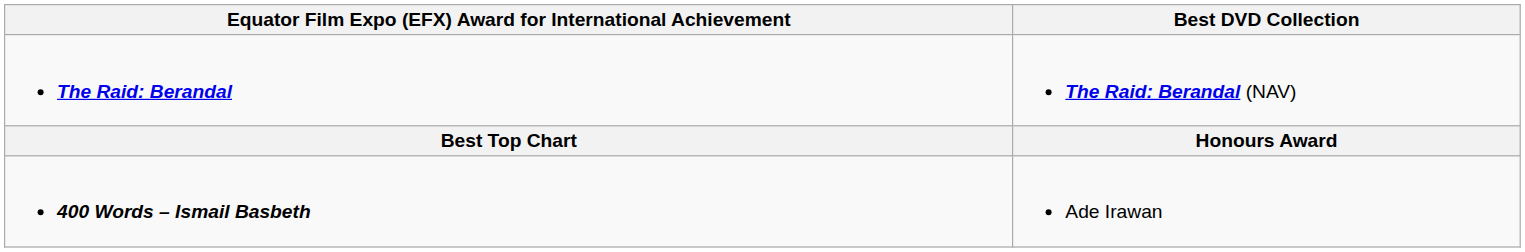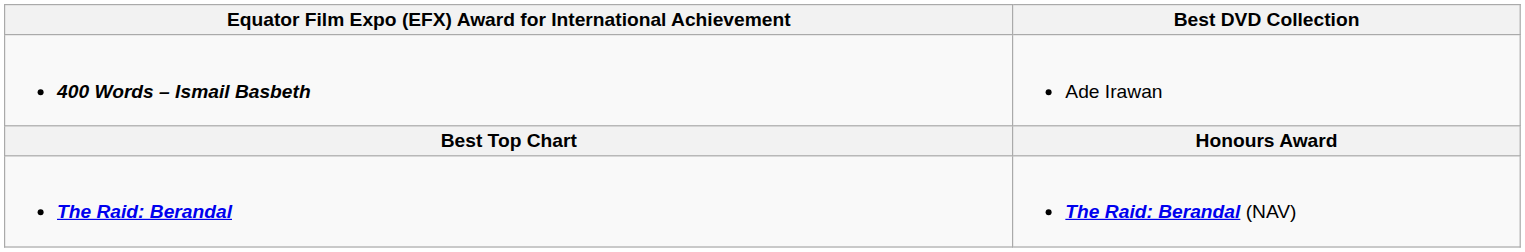 <table class=wikitable style="width:100%;">
 <tr>
 <th style="width=50%">Equator Film Expo (EFX) Award for International Achievement</th>
 <th style="width=50%">Best DVD Collection</th>
 </tr>
 <tr>
-<td valign= "top"><br><ul><li><strong><em><a href='#'>The Raid: Berandal</a></em></strong></li></ul></td>
-<td valign= "top"><br><ul><li><strong><em><a href='#'>The Raid: Berandal</a></em></strong> (NAV)</li></ul></td>
+<td valign= "top"><br><ul><li><strong><em>400 Words<em> – Ismail Basbeth<strong></li></ul></td>
+<td valign= "top"><br><ul><li></strong>Ade Irawan<strong></li></ul></td>
 </tr>
 <tr>
 <th style="width=50%">Best Top Chart</th>
 <th style="width=50%">Honours Award</th>
 </tr>
 <tr>
-<td valign= "top"><br><ul><li><strong><em>400 Words<em> – Ismail Basbeth<strong></li></ul></td>
-<td valign= "top"><br><ul><li></strong>Ade Irawan<strong></li></ul></td>
+<td valign= "top"><br><ul><li><strong><em><a href='#'>The Raid: Berandal</a></em></strong></li></ul></td>
+<td valign= "top"><br><ul><li><strong><em><a href='#'>The Raid: Berandal</a></em></strong> (NAV)</li></ul></td>
 </tr>
 </table>
